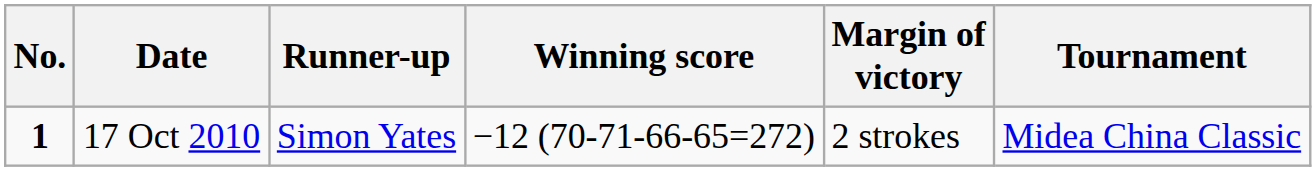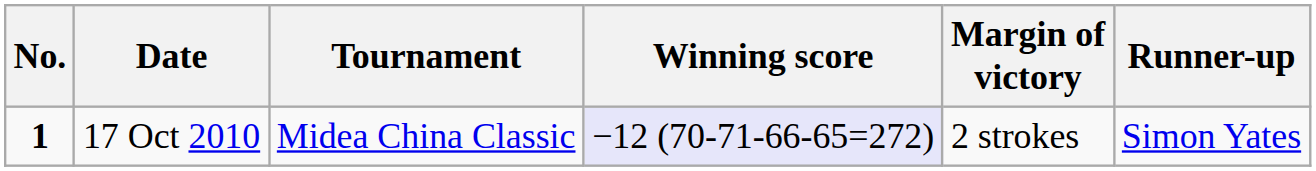 <table class="wikitable" style="font-size:95%;">
 <tr>
 <th>No.</th>
 <th>Date</th>
-<th>Runner-up</th>
+<th>Tournament</th>
 <th>Winning score</th>
 <th>Margin of<br>victory</th>
-<th>Tournament</th>
+<th>Runner-up</th>
 </tr>
 <tr>
 <td align=center><strong>1</strong></td>
 <td align=right>17 Oct <a href='#'>2010</a></td>
+<td><a href='#'>Midea China Classic</a></td>
+<td style="background: lavender;">−12 (70-71-66-65=272)</td>
+<td>2 strokes</td>
 <td> <a href='#'>Simon Yates</a></td>
-<td>−12 (70-71-66-65=272)</td>
-<td>2 strokes</td>
-<td><a href='#'>Midea China Classic</a></td>
 </tr>
 </table>
